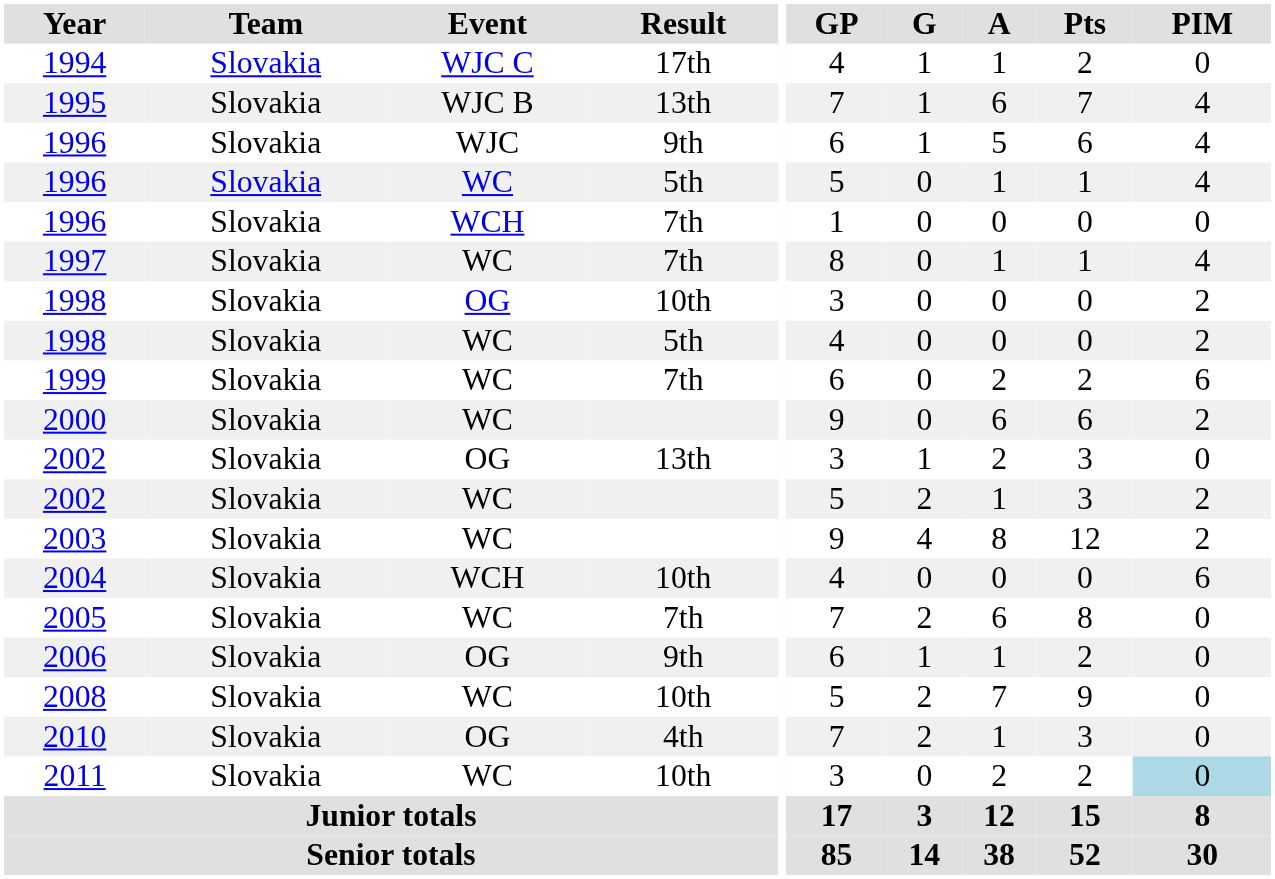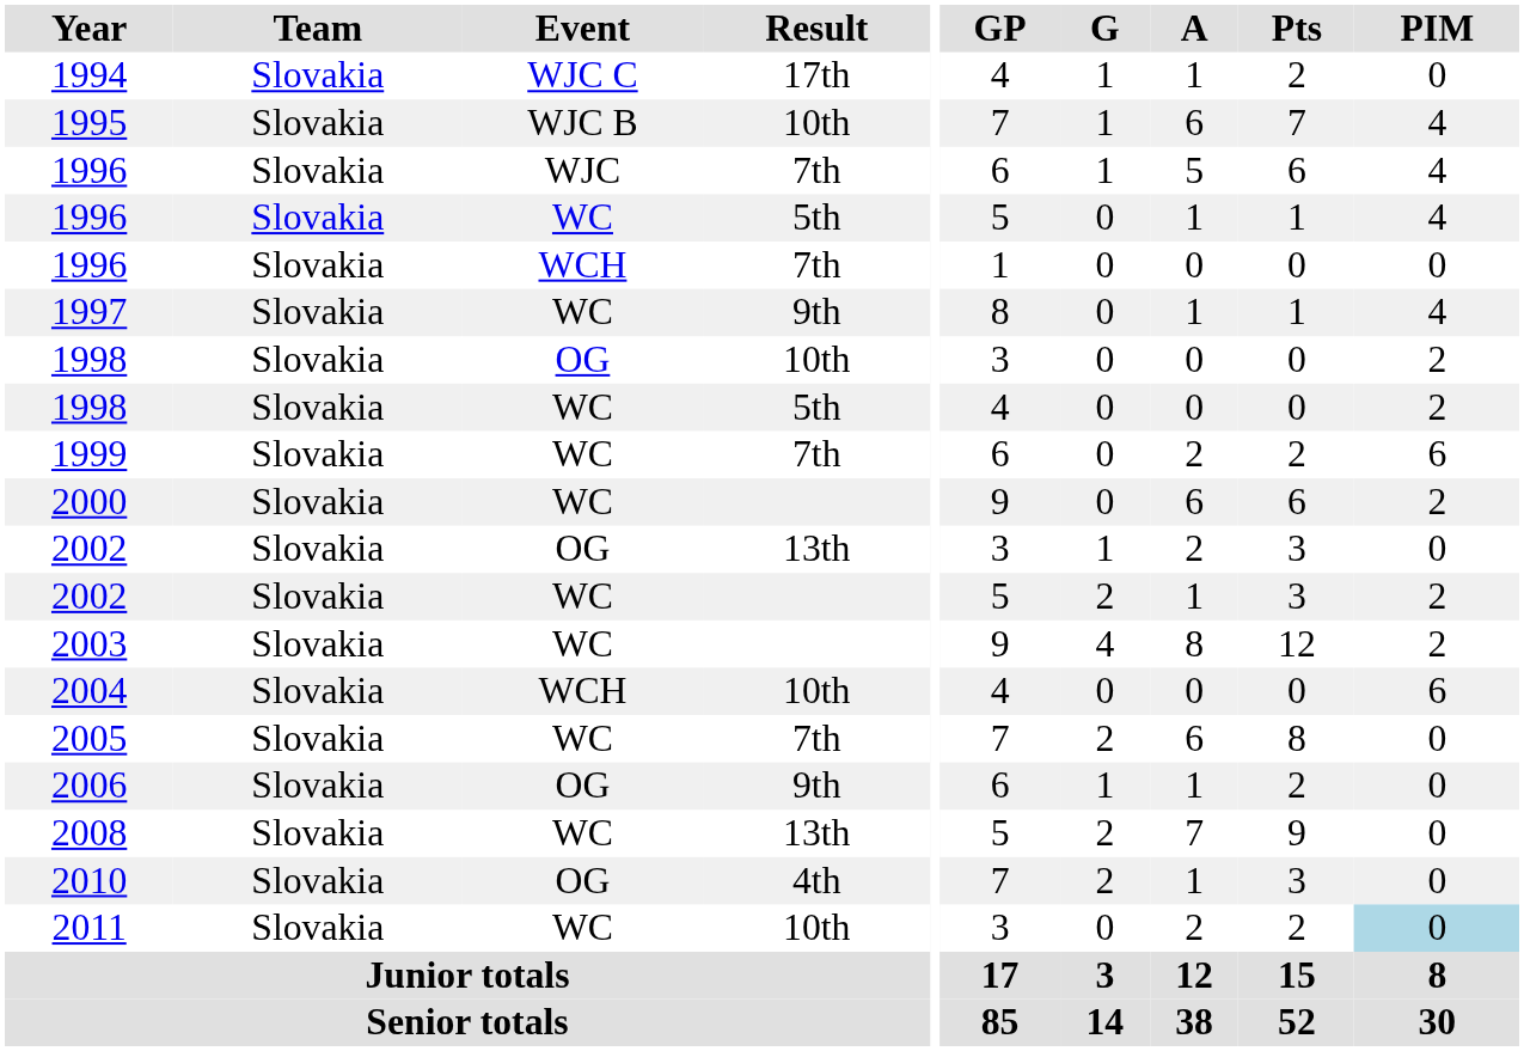 <table border="0" cellpadding="1" cellspacing="0" ID="Table3" style="text-align:center; width:40em">
 <tr ALIGN="center" bgcolor="#e0e0e0">
 <th>Year</th>
 <th>Team</th>
 <th>Event</th>
 <th>Result</th>
 <th rowspan="99" bgcolor="#ffffff"></th>
 <th>GP</th>
 <th>G</th>
 <th>A</th>
 <th>Pts</th>
 <th>PIM</th>
 </tr>
 <tr>
 <td><a href='#'>1994</a></td>
 <td><a href='#'>Slovakia</a></td>
 <td><a href='#'>WJC C</a></td>
 <td>17th</td>
 <td>4</td>
 <td>1</td>
 <td>1</td>
 <td>2</td>
 <td>0</td>
 </tr>
 <tr bgcolor="#f0f0f0">
 <td><a href='#'>1995</a></td>
 <td>Slovakia</td>
 <td>WJC B</td>
-<td>13th</td>
+<td>10th</td>
 <td>7</td>
 <td>1</td>
 <td>6</td>
 <td>7</td>
 <td>4</td>
 </tr>
 <tr>
 <td><a href='#'>1996</a></td>
 <td>Slovakia</td>
 <td>WJC</td>
-<td>9th</td>
+<td>7th</td>
 <td>6</td>
 <td>1</td>
 <td>5</td>
 <td>6</td>
 <td>4</td>
 </tr>
 <tr bgcolor="#f0f0f0">
 <td><a href='#'>1996</a></td>
 <td><a href='#'>Slovakia</a></td>
 <td><a href='#'>WC</a></td>
 <td>5th</td>
 <td>5</td>
 <td>0</td>
 <td>1</td>
 <td>1</td>
 <td>4</td>
 </tr>
 <tr>
 <td><a href='#'>1996</a></td>
 <td>Slovakia</td>
 <td><a href='#'>WCH</a></td>
 <td>7th</td>
 <td>1</td>
 <td>0</td>
 <td>0</td>
 <td>0</td>
 <td>0</td>
 </tr>
 <tr bgcolor="#f0f0f0">
 <td><a href='#'>1997</a></td>
 <td>Slovakia</td>
 <td>WC</td>
-<td>7th</td>
+<td>9th</td>
 <td>8</td>
 <td>0</td>
 <td>1</td>
 <td>1</td>
 <td>4</td>
 </tr>
 <tr>
 <td><a href='#'>1998</a></td>
 <td>Slovakia</td>
 <td><a href='#'>OG</a></td>
 <td>10th</td>
 <td>3</td>
 <td>0</td>
 <td>0</td>
 <td>0</td>
 <td>2</td>
 </tr>
 <tr bgcolor="#f0f0f0">
 <td><a href='#'>1998</a></td>
 <td>Slovakia</td>
 <td>WC</td>
 <td>5th</td>
 <td>4</td>
 <td>0</td>
 <td>0</td>
 <td>0</td>
 <td>2</td>
 </tr>
 <tr>
 <td><a href='#'>1999</a></td>
 <td>Slovakia</td>
 <td>WC</td>
 <td>7th</td>
 <td>6</td>
 <td>0</td>
 <td>2</td>
 <td>2</td>
 <td>6</td>
 </tr>
 <tr bgcolor="#f0f0f0">
 <td><a href='#'>2000</a></td>
 <td>Slovakia</td>
 <td>WC</td>
 <td></td>
 <td>9</td>
 <td>0</td>
 <td>6</td>
 <td>6</td>
 <td>2</td>
 </tr>
 <tr>
 <td><a href='#'>2002</a></td>
 <td>Slovakia</td>
 <td>OG</td>
 <td>13th</td>
 <td>3</td>
 <td>1</td>
 <td>2</td>
 <td>3</td>
 <td>0</td>
 </tr>
 <tr bgcolor="#f0f0f0">
 <td><a href='#'>2002</a></td>
 <td>Slovakia</td>
 <td>WC</td>
 <td></td>
 <td>5</td>
 <td>2</td>
 <td>1</td>
 <td>3</td>
 <td>2</td>
 </tr>
 <tr>
 <td><a href='#'>2003</a></td>
 <td>Slovakia</td>
 <td>WC</td>
 <td></td>
 <td>9</td>
 <td>4</td>
 <td>8</td>
 <td>12</td>
 <td>2</td>
 </tr>
 <tr bgcolor="#f0f0f0">
 <td><a href='#'>2004</a></td>
 <td>Slovakia</td>
 <td>WCH</td>
 <td>10th</td>
 <td>4</td>
 <td>0</td>
 <td>0</td>
 <td>0</td>
 <td>6</td>
 </tr>
 <tr>
 <td><a href='#'>2005</a></td>
 <td>Slovakia</td>
 <td>WC</td>
 <td>7th</td>
 <td>7</td>
 <td>2</td>
 <td>6</td>
 <td>8</td>
 <td>0</td>
 </tr>
 <tr bgcolor="#f0f0f0">
 <td><a href='#'>2006</a></td>
 <td>Slovakia</td>
 <td>OG</td>
 <td>9th</td>
 <td>6</td>
 <td>1</td>
 <td>1</td>
 <td>2</td>
 <td>0</td>
 </tr>
 <tr>
 <td><a href='#'>2008</a></td>
 <td>Slovakia</td>
 <td>WC</td>
-<td>10th</td>
+<td>13th</td>
 <td>5</td>
 <td>2</td>
 <td>7</td>
 <td>9</td>
 <td>0</td>
 </tr>
 <tr bgcolor="#f0f0f0">
 <td><a href='#'>2010</a></td>
 <td>Slovakia</td>
 <td>OG</td>
 <td>4th</td>
 <td>7</td>
 <td>2</td>
 <td>1</td>
 <td>3</td>
 <td>0</td>
 </tr>
 <tr>
 <td><a href='#'>2011</a></td>
 <td>Slovakia</td>
 <td>WC</td>
 <td>10th</td>
 <td>3</td>
 <td>0</td>
 <td>2</td>
 <td>2</td>
 <td style="background: lightblue;">0</td>
 </tr>
 <tr bgcolor="#e0e0e0">
 <th colspan=4>Junior totals</th>
 <th>17</th>
 <th>3</th>
 <th>12</th>
 <th>15</th>
 <th>8</th>
 </tr>
 <tr bgcolor="#e0e0e0">
 <th colspan=4>Senior totals</th>
 <th>85</th>
 <th>14</th>
 <th>38</th>
 <th>52</th>
 <th>30</th>
 </tr>
 </table>
